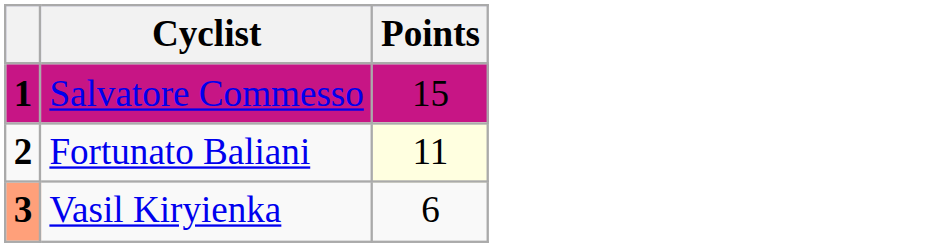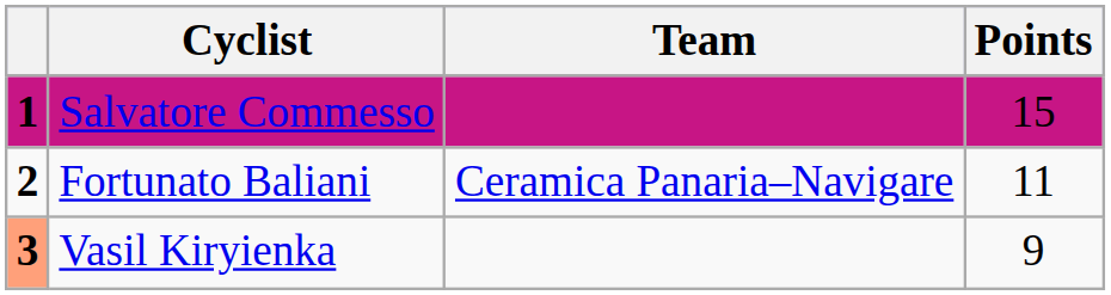 <table class="wikitable">
 <tr style="background:#ccccff;">
 <th></th>
 <th>Cyclist</th>
+<th>Team</th>
 <th>Points</th>
 </tr>
 <tr style="background:mediumvioletred">
 <td><strong>1</strong></td>
 <td> <a href='#'>Salvatore Commesso</a></td>
+<td></td>
 <td align="center">15</td>
 </tr>
 <tr>
 <td><strong>2</strong></td>
 <td> <a href='#'>Fortunato Baliani</a></td>
-<td align="center" style="background: lightyellow;">11</td>
+<td><a href='#'>Ceramica Panaria–Navigare</a></td>
+<td align="center">11</td>
 </tr>
 <tr>
 <td style="background: lightsalmon;"><strong>3</strong></td>
 <td> <a href='#'>Vasil Kiryienka</a></td>
-<td align="center">6</td>
+<td></td>
+<td align="center">9</td>
 </tr>
 </table>
